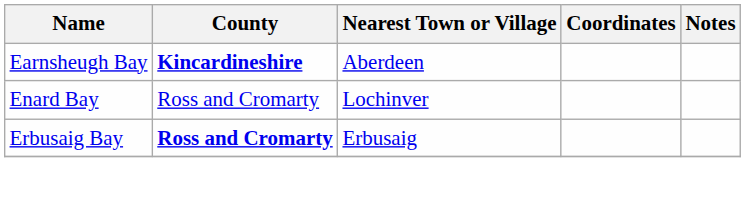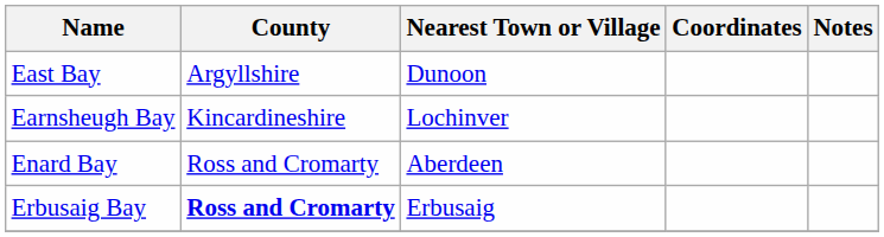 <table class="wikitable sortable" style="table-layout:fixed;background-color:#FEFEFE;font-size:95%;padding:0.30em;line-height:1.35em;">
 <tr>
 <th scope="col">Name</th>
 <th scope="col">County</th>
 <th scope="col">Nearest Town or Village</th>
 <th scope="col">Coordinates</th>
 <th scope="col">Notes</th>
 </tr>
 <tr>
+<td><a href='#'>East Bay</a></td>
+<td><a href='#'>Argyllshire</a></td>
+<td><a href='#'>Dunoon</a></td>
+<td></td>
+<td></td>
+</tr>
+<tr>
 <td><a href='#'>Earnsheugh Bay</a></td>
-<td><strong><a href='#'>Kincardineshire</a></strong></td>
-<td><a href='#'>Aberdeen</a></td>
+<td><a href='#'>Kincardineshire</a></td>
+<td><a href='#'>Lochinver</a></td>
 <td></td>
 <td></td>
 </tr>
 <tr>
 <td><a href='#'>Enard Bay</a></td>
 <td><a href='#'>Ross and Cromarty</a></td>
-<td><a href='#'>Lochinver</a></td>
+<td><a href='#'>Aberdeen</a></td>
 <td></td>
 <td></td>
 </tr>
 <tr>
 <td><a href='#'>Erbusaig Bay</a></td>
 <td><strong><a href='#'>Ross and Cromarty</a></strong></td>
 <td><a href='#'>Erbusaig</a></td>
 <td></td>
 <td></td>
 </tr>
 <tr>
 </tr>
 </table>
